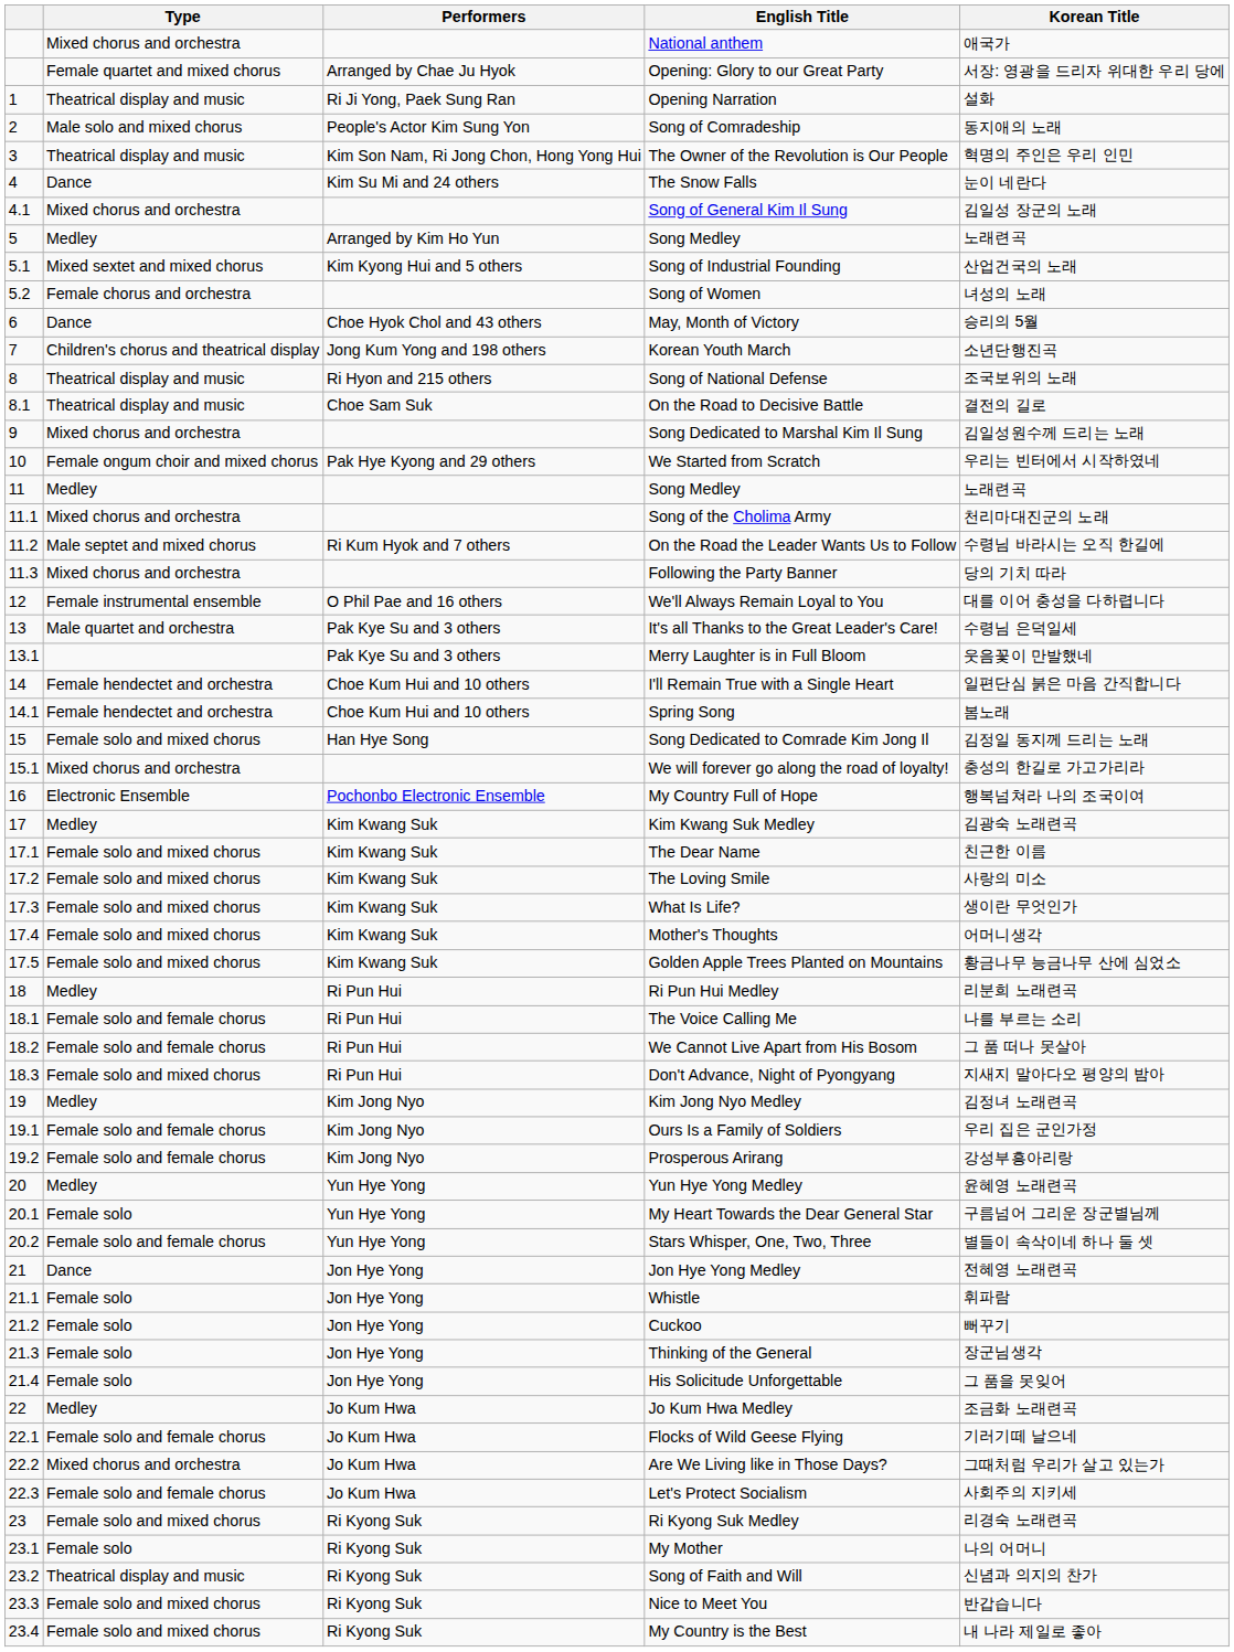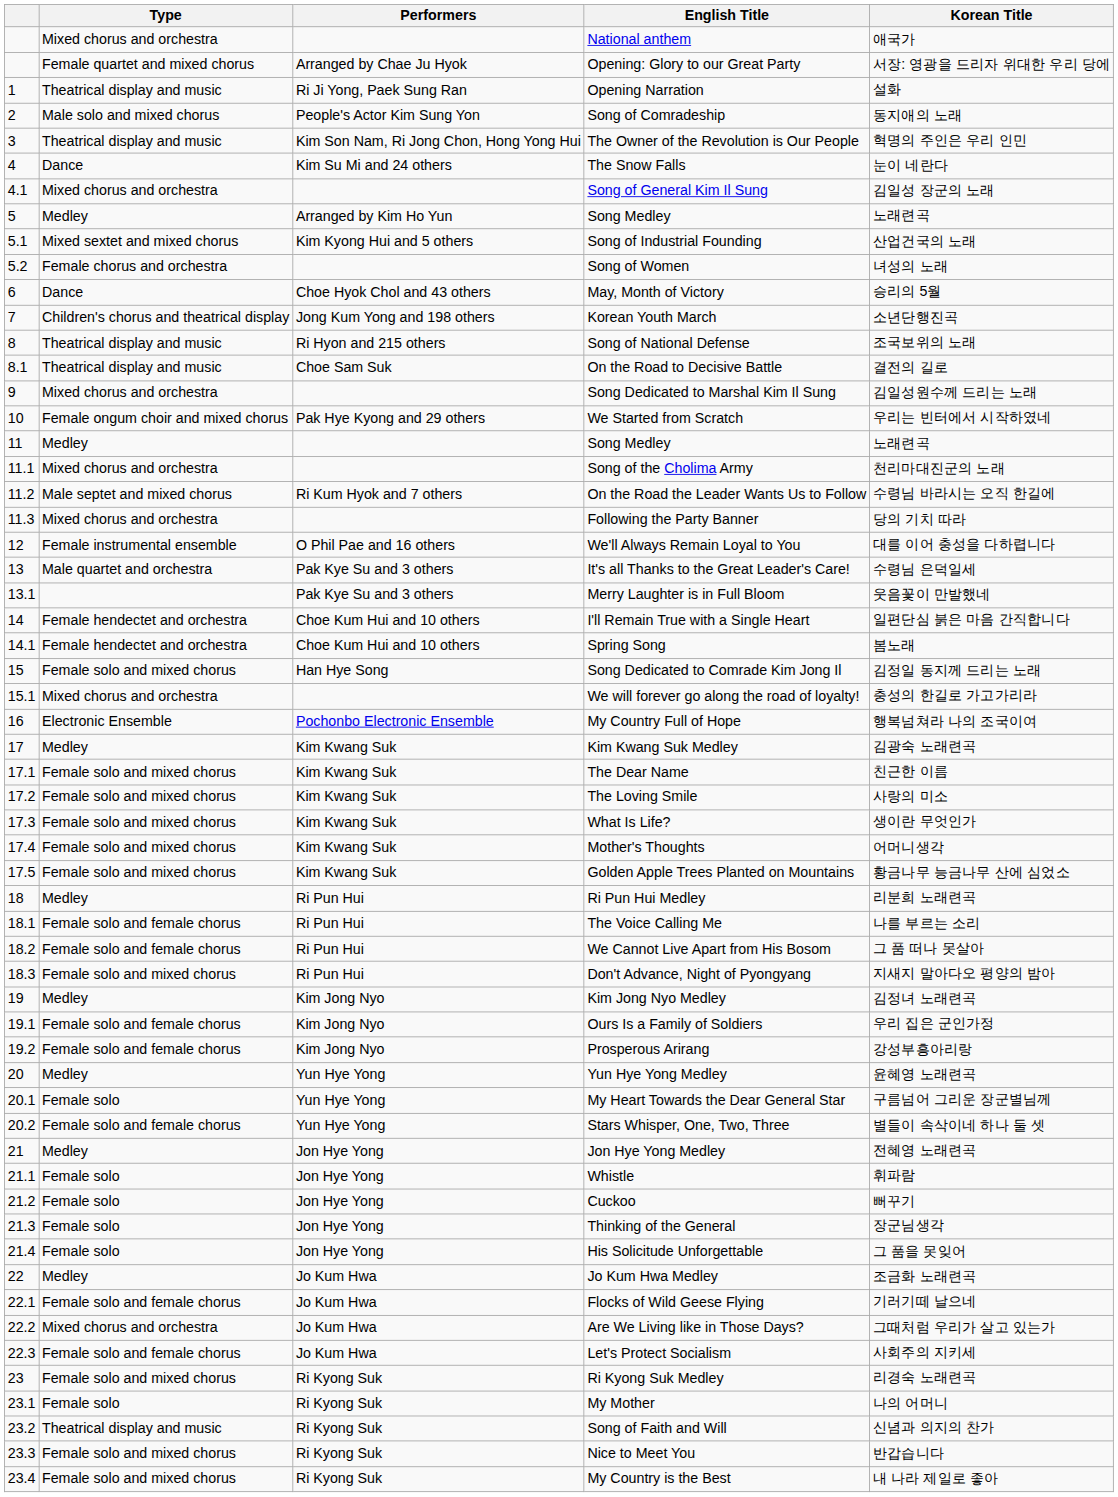 <table class="wikitable">
 <tr>
 <th></th>
 <th>Type</th>
 <th>Performers</th>
 <th>English Title</th>
 <th>Korean Title</th>
 </tr>
 <tr>
 <td></td>
 <td>Mixed chorus and orchestra</td>
 <td></td>
 <td><a href='#'>National anthem</a></td>
 <td>애국가</td>
 </tr>
 <tr>
 <td></td>
 <td>Female quartet and mixed chorus</td>
 <td>Arranged by Chae Ju Hyok</td>
 <td>Opening: Glory to our Great Party</td>
 <td>서장: 영광을 드리자 위대한 우리 당에</td>
 </tr>
 <tr>
 <td>1</td>
 <td>Theatrical display and music</td>
 <td>Ri Ji Yong, Paek Sung Ran</td>
 <td>Opening Narration</td>
 <td>설화</td>
 </tr>
 <tr>
 <td>2</td>
 <td>Male solo and mixed chorus</td>
 <td>People's Actor Kim Sung Yon</td>
 <td>Song of Comradeship</td>
 <td>동지애의 노래</td>
 </tr>
 <tr>
 <td>3</td>
 <td>Theatrical display and music</td>
 <td>Kim Son Nam, Ri Jong Chon, Hong Yong Hui</td>
 <td>The Owner of the Revolution is Our People</td>
 <td>혁명의 주인은 우리 인민</td>
 </tr>
 <tr>
 <td>4</td>
 <td>Dance</td>
 <td>Kim Su Mi and 24 others</td>
 <td>The Snow Falls</td>
 <td>눈이 네란다</td>
 </tr>
 <tr>
 <td>4.1</td>
 <td>Mixed chorus and orchestra</td>
 <td></td>
 <td><a href='#'>Song of General Kim Il Sung</a></td>
 <td>김일성 장군의 노래</td>
 </tr>
 <tr>
 <td>5</td>
 <td>Medley</td>
 <td>Arranged by Kim Ho Yun</td>
 <td>Song Medley</td>
 <td>노래련곡</td>
 </tr>
 <tr>
 <td>5.1</td>
 <td>Mixed sextet and mixed chorus</td>
 <td>Kim Kyong Hui and 5 others</td>
 <td>Song of Industrial Founding</td>
 <td>산업건국의 노래</td>
 </tr>
 <tr>
 <td>5.2</td>
 <td>Female chorus and orchestra</td>
 <td></td>
 <td>Song of Women</td>
 <td>녀성의 노래</td>
 </tr>
 <tr>
 <td>6</td>
 <td>Dance</td>
 <td>Choe Hyok Chol and 43 others</td>
 <td>May, Month of Victory</td>
 <td>승리의 5월</td>
 </tr>
 <tr>
 <td>7</td>
 <td>Children's chorus and theatrical display</td>
 <td>Jong Kum Yong and 198 others</td>
 <td>Korean Youth March</td>
 <td>소년단행진곡</td>
 </tr>
 <tr>
 <td>8</td>
 <td>Theatrical display and music</td>
 <td>Ri Hyon and 215 others</td>
 <td>Song of National Defense</td>
 <td>조국보위의 노래</td>
 </tr>
 <tr>
 <td>8.1</td>
 <td>Theatrical display and music</td>
 <td>Choe Sam Suk</td>
 <td>On the Road to Decisive Battle</td>
 <td>결전의 길로</td>
 </tr>
 <tr>
 <td>9</td>
 <td>Mixed chorus and orchestra</td>
 <td></td>
 <td>Song Dedicated to Marshal Kim Il Sung</td>
 <td>김일성원수께 드리는 노래</td>
 </tr>
 <tr>
 <td>10</td>
 <td>Female ongum choir and mixed chorus</td>
 <td>Pak Hye Kyong and 29 others</td>
 <td>We Started from Scratch</td>
 <td>우리는 빈터에서 시작하였네</td>
 </tr>
 <tr>
 <td>11</td>
 <td>Medley</td>
 <td></td>
 <td>Song Medley</td>
 <td>노래련곡</td>
 </tr>
 <tr>
 <td>11.1</td>
 <td>Mixed chorus and orchestra</td>
 <td></td>
 <td>Song of the <a href='#'>Cholima</a> Army</td>
 <td>천리마대진군의 노래</td>
 </tr>
 <tr>
 <td>11.2</td>
 <td>Male septet and mixed chorus</td>
 <td>Ri Kum Hyok and 7 others</td>
 <td>On the Road the Leader Wants Us to Follow</td>
 <td>수령님 바라시는 오직 한길에</td>
 </tr>
 <tr>
 <td>11.3</td>
 <td>Mixed chorus and orchestra</td>
 <td></td>
 <td>Following the Party Banner</td>
 <td>당의 기치 따라</td>
 </tr>
 <tr>
 <td>12</td>
 <td>Female instrumental ensemble</td>
 <td>O Phil Pae and 16 others</td>
 <td>We'll Always Remain Loyal to You</td>
 <td>대를 이어 충성을 다하렵니다</td>
 </tr>
 <tr>
 <td>13</td>
 <td>Male quartet and orchestra</td>
 <td>Pak Kye Su and 3 others</td>
 <td>It's all Thanks to the Great Leader's Care!</td>
 <td>수령님 은덕일세</td>
 </tr>
 <tr>
 <td>13.1</td>
 <td></td>
 <td>Pak Kye Su and 3 others</td>
 <td>Merry Laughter is in Full Bloom</td>
 <td>웃음꽃이 만발했네</td>
 </tr>
 <tr>
 <td>14</td>
 <td>Female hendectet and orchestra</td>
 <td>Choe Kum Hui and 10 others</td>
 <td>I'll Remain True with a Single Heart</td>
 <td>일편단심 붉은 마음 간직합니다</td>
 </tr>
 <tr>
 <td>14.1</td>
 <td>Female hendectet and orchestra</td>
 <td>Choe Kum Hui and 10 others</td>
 <td>Spring Song</td>
 <td>봄노래</td>
 </tr>
 <tr>
 <td>15</td>
 <td>Female solo and mixed chorus</td>
 <td>Han Hye Song</td>
 <td>Song Dedicated to Comrade Kim Jong Il</td>
 <td>김정일 동지께 드리는 노래</td>
 </tr>
 <tr>
 <td>15.1</td>
 <td>Mixed chorus and orchestra</td>
 <td></td>
 <td>We will forever go along the road of loyalty!</td>
 <td>충성의 한길로 가고가리라</td>
 </tr>
 <tr>
 <td>16</td>
 <td>Electronic Ensemble</td>
 <td><a href='#'>Pochonbo Electronic Ensemble</a></td>
 <td>My Country Full of Hope</td>
 <td>행복넘쳐라 나의 조국이여</td>
 </tr>
 <tr>
 <td>17</td>
 <td>Medley</td>
 <td>Kim Kwang Suk</td>
 <td>Kim Kwang Suk Medley</td>
 <td>김광숙 노래련곡</td>
 </tr>
 <tr>
 <td>17.1</td>
 <td>Female solo and mixed chorus</td>
 <td>Kim Kwang Suk</td>
 <td>The Dear Name</td>
 <td>친근한 이름</td>
 </tr>
 <tr>
 <td>17.2</td>
 <td>Female solo and mixed chorus</td>
 <td>Kim Kwang Suk</td>
 <td>The Loving Smile</td>
 <td>사랑의 미소</td>
 </tr>
 <tr>
 <td>17.3</td>
 <td>Female solo and mixed chorus</td>
 <td>Kim Kwang Suk</td>
 <td>What Is Life?</td>
 <td>생이란 무엇인가</td>
 </tr>
 <tr>
 <td>17.4</td>
 <td>Female solo and mixed chorus</td>
 <td>Kim Kwang Suk</td>
 <td>Mother's Thoughts</td>
 <td>어머니생각</td>
 </tr>
 <tr>
 <td>17.5</td>
 <td>Female solo and mixed chorus</td>
 <td>Kim Kwang Suk</td>
 <td>Golden Apple Trees Planted on Mountains</td>
 <td>황금나무 능금나무 산에 심었소</td>
 </tr>
 <tr>
 <td>18</td>
 <td>Medley</td>
 <td>Ri Pun Hui</td>
 <td>Ri Pun Hui Medley</td>
 <td>리분희 노래련곡</td>
 </tr>
 <tr>
 <td>18.1</td>
 <td>Female solo and female chorus</td>
 <td>Ri Pun Hui</td>
 <td>The Voice Calling Me</td>
 <td>나를 부르는 소리</td>
 </tr>
 <tr>
 <td>18.2</td>
 <td>Female solo and female chorus</td>
 <td>Ri Pun Hui</td>
 <td>We Cannot Live Apart from His Bosom</td>
 <td>그 품 떠나 못살아</td>
 </tr>
 <tr>
 <td>18.3</td>
 <td>Female solo and mixed chorus</td>
 <td>Ri Pun Hui</td>
 <td>Don't Advance, Night of Pyongyang</td>
 <td>지새지 말아다오 평양의 밤아</td>
 </tr>
 <tr>
 <td>19</td>
 <td>Medley</td>
 <td>Kim Jong Nyo</td>
 <td>Kim Jong Nyo Medley</td>
 <td>김정녀 노래련곡</td>
 </tr>
 <tr>
 <td>19.1</td>
 <td>Female solo and female chorus</td>
 <td>Kim Jong Nyo</td>
 <td>Ours Is a Family of Soldiers</td>
 <td>우리 집은 군인가정</td>
 </tr>
 <tr>
 <td>19.2</td>
 <td>Female solo and female chorus</td>
 <td>Kim Jong Nyo</td>
 <td>Prosperous Arirang</td>
 <td>강성부흥아리랑</td>
 </tr>
 <tr>
 <td>20</td>
 <td>Medley</td>
 <td>Yun Hye Yong</td>
 <td>Yun Hye Yong Medley</td>
 <td>윤혜영 노래련곡</td>
 </tr>
 <tr>
 <td>20.1</td>
 <td>Female solo</td>
 <td>Yun Hye Yong</td>
 <td>My Heart Towards the Dear General Star</td>
 <td>구름넘어 그리운 장군별님께</td>
 </tr>
 <tr>
 <td>20.2</td>
 <td>Female solo and female chorus</td>
 <td>Yun Hye Yong</td>
 <td>Stars Whisper, One, Two, Three</td>
 <td>별들이 속삭이네 하나 둘 셋</td>
 </tr>
 <tr>
 <td>21</td>
-<td>Dance</td>
+<td>Medley</td>
 <td>Jon Hye Yong</td>
 <td>Jon Hye Yong Medley</td>
 <td>전혜영 노래련곡</td>
 </tr>
 <tr>
 <td>21.1</td>
 <td>Female solo</td>
 <td>Jon Hye Yong</td>
 <td>Whistle</td>
 <td>휘파람</td>
 </tr>
 <tr>
 <td>21.2</td>
 <td>Female solo</td>
 <td>Jon Hye Yong</td>
 <td>Cuckoo</td>
 <td>뻐꾸기</td>
 </tr>
 <tr>
 <td>21.3</td>
 <td>Female solo</td>
 <td>Jon Hye Yong</td>
 <td>Thinking of the General</td>
 <td>장군님생각</td>
 </tr>
 <tr>
 <td>21.4</td>
 <td>Female solo</td>
 <td>Jon Hye Yong</td>
 <td>His Solicitude Unforgettable</td>
 <td>그 품을 못잊어</td>
 </tr>
 <tr>
 <td>22</td>
 <td>Medley</td>
 <td>Jo Kum Hwa</td>
 <td>Jo Kum Hwa Medley</td>
 <td>조금화 노래련곡</td>
 </tr>
 <tr>
 <td>22.1</td>
 <td>Female solo and female chorus</td>
 <td>Jo Kum Hwa</td>
 <td>Flocks of Wild Geese Flying</td>
 <td>기러기떼 날으네</td>
 </tr>
 <tr>
 <td>22.2</td>
 <td>Mixed chorus and orchestra</td>
 <td>Jo Kum Hwa</td>
 <td>Are We Living like in Those Days?</td>
 <td>그때처럼 우리가 살고 있는가</td>
 </tr>
 <tr>
 <td>22.3</td>
 <td>Female solo and female chorus</td>
 <td>Jo Kum Hwa</td>
 <td>Let's Protect Socialism</td>
 <td>사회주의 지키세</td>
 </tr>
 <tr>
 <td>23</td>
 <td>Female solo and mixed chorus</td>
 <td>Ri Kyong Suk</td>
 <td>Ri Kyong Suk Medley</td>
 <td>리경숙 노래련곡</td>
 </tr>
 <tr>
 <td>23.1</td>
 <td>Female solo</td>
 <td>Ri Kyong Suk</td>
 <td>My Mother</td>
 <td>나의 어머니</td>
 </tr>
 <tr>
 <td>23.2</td>
 <td>Theatrical display and music</td>
 <td>Ri Kyong Suk</td>
 <td>Song of Faith and Will</td>
 <td>신념과 의지의 찬가</td>
 </tr>
 <tr>
 <td>23.3</td>
 <td>Female solo and mixed chorus</td>
 <td>Ri Kyong Suk</td>
 <td>Nice to Meet You</td>
 <td>반갑습니다</td>
 </tr>
 <tr>
 <td>23.4</td>
 <td>Female solo and mixed chorus</td>
 <td>Ri Kyong Suk</td>
 <td>My Country is the Best</td>
 <td>내 나라 제일로 좋아</td>
 </tr>
 </table>
